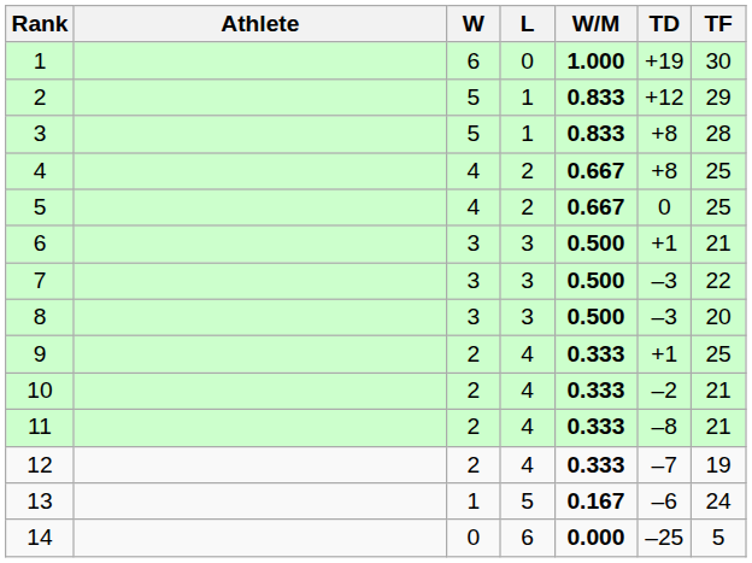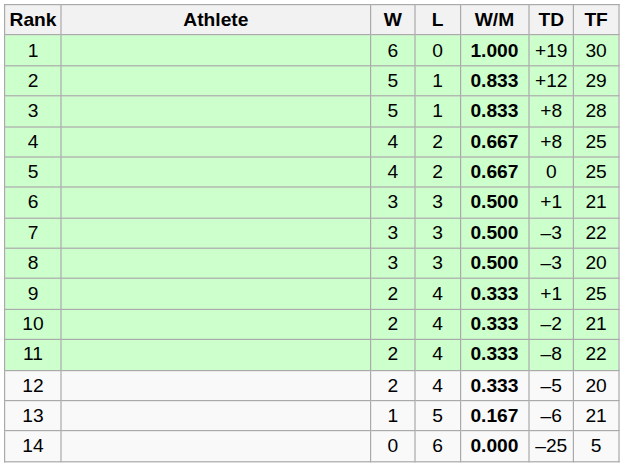 <table class=wikitable style="text-align:center">
 <tr>
 <th width=40>Rank</th>
 <th width=250>Athlete</th>
 <th width=30>W</th>
 <th width=30>L</th>
 <th width=50>W/M</th>
 <th width=30>TD</th>
 <th width=30>TF</th>
 </tr>
 <tr bgcolor="ccffcc">
 <td>1</td>
 <td align=left></td>
 <td>6</td>
 <td>0</td>
 <td><strong>1.000</strong></td>
 <td>+19</td>
 <td>30</td>
 </tr>
 <tr bgcolor="ccffcc">
 <td>2</td>
 <td align=left></td>
 <td>5</td>
 <td>1</td>
 <td><strong>0.833</strong></td>
 <td>+12</td>
 <td>29</td>
 </tr>
 <tr bgcolor="ccffcc">
 <td>3</td>
 <td align=left></td>
 <td>5</td>
 <td>1</td>
 <td><strong>0.833</strong></td>
 <td>+8</td>
 <td>28</td>
 </tr>
 <tr bgcolor="ccffcc">
 <td>4</td>
 <td align=left></td>
 <td>4</td>
 <td>2</td>
 <td><strong>0.667</strong></td>
 <td>+8</td>
 <td>25</td>
 </tr>
 <tr bgcolor="ccffcc">
 <td>5</td>
 <td align=left></td>
 <td>4</td>
 <td>2</td>
 <td><strong>0.667</strong></td>
 <td>0</td>
 <td>25</td>
 </tr>
 <tr bgcolor="ccffcc">
 <td>6</td>
 <td align=left></td>
 <td>3</td>
 <td>3</td>
 <td><strong>0.500</strong></td>
 <td>+1</td>
 <td>21</td>
 </tr>
 <tr bgcolor="ccffcc">
 <td>7</td>
 <td align=left></td>
 <td>3</td>
 <td>3</td>
 <td><strong>0.500</strong></td>
 <td>–3</td>
 <td>22</td>
 </tr>
 <tr bgcolor="ccffcc">
 <td>8</td>
 <td align=left></td>
 <td>3</td>
 <td>3</td>
 <td><strong>0.500</strong></td>
 <td>–3</td>
 <td>20</td>
 </tr>
 <tr bgcolor="ccffcc">
 <td>9</td>
 <td align=left></td>
 <td>2</td>
 <td>4</td>
 <td><strong>0.333</strong></td>
 <td>+1</td>
 <td>25</td>
 </tr>
 <tr bgcolor="ccffcc">
 <td>10</td>
 <td align=left></td>
 <td>2</td>
 <td>4</td>
 <td><strong>0.333</strong></td>
 <td>–2</td>
 <td>21</td>
 </tr>
 <tr bgcolor="ccffcc">
 <td>11</td>
 <td align=left></td>
 <td>2</td>
 <td>4</td>
 <td><strong>0.333</strong></td>
 <td>–8</td>
-<td>21</td>
+<td>22</td>
 </tr>
 <tr>
 <td>12</td>
 <td align=left></td>
 <td>2</td>
 <td>4</td>
 <td><strong>0.333</strong></td>
-<td>–7</td>
-<td>19</td>
+<td>–5</td>
+<td>20</td>
 </tr>
 <tr>
 <td>13</td>
 <td align=left></td>
 <td>1</td>
 <td>5</td>
 <td><strong>0.167</strong></td>
 <td>–6</td>
-<td>24</td>
+<td>21</td>
 </tr>
 <tr>
 <td>14</td>
 <td align=left></td>
 <td>0</td>
 <td>6</td>
 <td><strong>0.000</strong></td>
 <td>–25</td>
 <td>5</td>
 </tr>
 </table>
